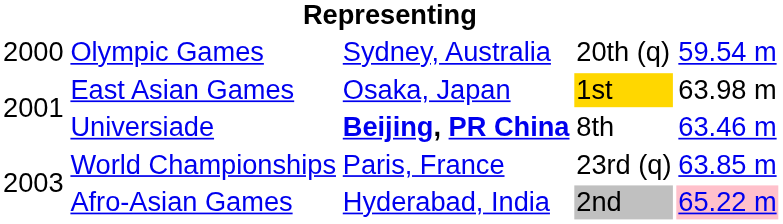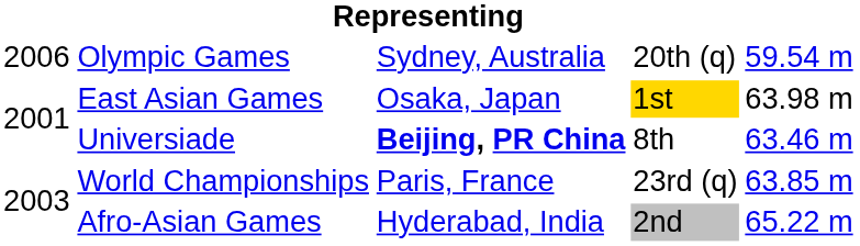 <table>
 <tr>
 <th colspan="5">Representing </th>
 </tr>
 <tr>
-<td>2000</td>
+<td>2006</td>
 <td><a href='#'>Olympic Games</a></td>
 <td><a href='#'>Sydney, Australia</a></td>
 <td>20th (q)</td>
 <td><a href='#'>59.54 m</a></td>
 </tr>
 <tr>
 <td rowspan=2>2001</td>
 <td><a href='#'>East Asian Games</a></td>
 <td><a href='#'>Osaka, Japan</a></td>
 <td bgcolor="gold">1st</td>
 <td>63.98 m</td>
 </tr>
 <tr>
 <td><a href='#'>Universiade</a></td>
 <td><strong><a href='#'>Beijing</a>, <a href='#'>PR China</a></strong></td>
 <td>8th</td>
 <td><a href='#'>63.46 m</a></td>
 </tr>
 <tr>
 <td rowspan=2>2003</td>
 <td><a href='#'>World Championships</a></td>
 <td><a href='#'>Paris, France</a></td>
 <td>23rd (q)</td>
 <td><a href='#'>63.85 m</a></td>
 </tr>
 <tr>
 <td><a href='#'>Afro-Asian Games</a></td>
 <td><a href='#'>Hyderabad, India</a></td>
 <td bgcolor="silver">2nd</td>
-<td style="background: pink;"><a href='#'>65.22 m</a></td>
+<td><a href='#'>65.22 m</a></td>
 </tr>
 </table>
